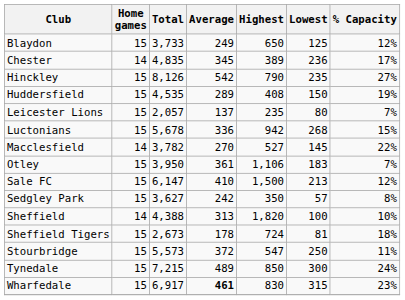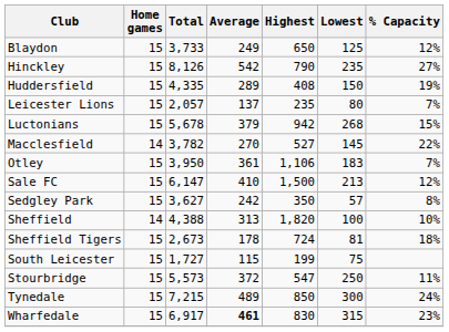 <table class="wikitable sortable" style="text-align:right">
 <tr>
 <th>Club</th>
 <th>Home<br>games</th>
 <th>Total</th>
 <th>Average</th>
 <th>Highest</th>
 <th>Lowest</th>
 <th>% Capacity</th>
 </tr>
 <tr>
 <td style="text-align:left">Blaydon</td>
 <td>15</td>
 <td>3,733</td>
 <td>249</td>
 <td>650</td>
 <td>125</td>
 <td>12%</td>
 </tr>
 <tr>
-<td style="text-align:left">Chester</td>
-<td>14</td>
-<td>4,835</td>
-<td>345</td>
-<td>389</td>
-<td>236</td>
-<td>17%</td>
-</tr>
-<tr>
 <td style="text-align:left">Hinckley</td>
 <td>15</td>
 <td>8,126</td>
 <td>542</td>
 <td>790</td>
 <td>235</td>
 <td>27%</td>
 </tr>
 <tr>
 <td style="text-align:left">Huddersfield</td>
 <td>15</td>
-<td>4,535</td>
+<td>4,335</td>
 <td>289</td>
 <td>408</td>
 <td>150</td>
 <td>19%</td>
 </tr>
 <tr>
 <td style="text-align:left">Leicester Lions</td>
 <td>15</td>
 <td>2,057</td>
 <td>137</td>
 <td>235</td>
 <td>80</td>
 <td>7%</td>
 </tr>
 <tr>
 <td style="text-align:left">Luctonians</td>
 <td>15</td>
 <td>5,678</td>
-<td>336</td>
+<td>379</td>
 <td>942</td>
 <td>268</td>
 <td>15%</td>
 </tr>
 <tr>
 <td style="text-align:left">Macclesfield</td>
 <td>14</td>
 <td>3,782</td>
 <td>270</td>
 <td>527</td>
 <td>145</td>
 <td>22%</td>
 </tr>
 <tr>
 <td style="text-align:left">Otley</td>
 <td>15</td>
 <td>3,950</td>
 <td>361</td>
 <td>1,106</td>
 <td>183</td>
 <td>7%</td>
 </tr>
 <tr>
 <td style="text-align:left">Sale FC</td>
 <td>15</td>
 <td>6,147</td>
 <td>410</td>
 <td>1,500</td>
 <td>213</td>
 <td>12%</td>
 </tr>
 <tr>
 <td style="text-align:left">Sedgley Park</td>
 <td>15</td>
 <td>3,627</td>
 <td>242</td>
 <td>350</td>
 <td>57</td>
 <td>8%</td>
 </tr>
 <tr>
 <td style="text-align:left">Sheffield</td>
 <td>14</td>
 <td>4,388</td>
 <td>313</td>
 <td>1,820</td>
 <td>100</td>
 <td>10%</td>
 </tr>
 <tr>
 <td style="text-align:left">Sheffield Tigers</td>
 <td>15</td>
 <td>2,673</td>
 <td>178</td>
 <td>724</td>
 <td>81</td>
 <td>18%</td>
 </tr>
 <tr>
+<td style="text-align:left">South Leicester</td>
+<td>15</td>
+<td>1,727</td>
+<td>115</td>
+<td>199</td>
+<td>75</td>
+<td></td>
+</tr>
+<tr>
 <td style="text-align:left">Stourbridge</td>
 <td>15</td>
 <td>5,573</td>
 <td>372</td>
 <td>547</td>
 <td>250</td>
 <td>11%</td>
 </tr>
 <tr>
 <td style="text-align:left">Tynedale</td>
 <td>15</td>
 <td>7,215</td>
 <td>489</td>
 <td>850</td>
 <td>300</td>
 <td>24%</td>
 </tr>
 <tr>
 <td style="text-align:left">Wharfedale</td>
 <td>15</td>
 <td>6,917</td>
 <td><strong>461</strong></td>
 <td>830</td>
 <td>315</td>
 <td>23%</td>
 </tr>
 <tr>
 </tr>
 </table>
